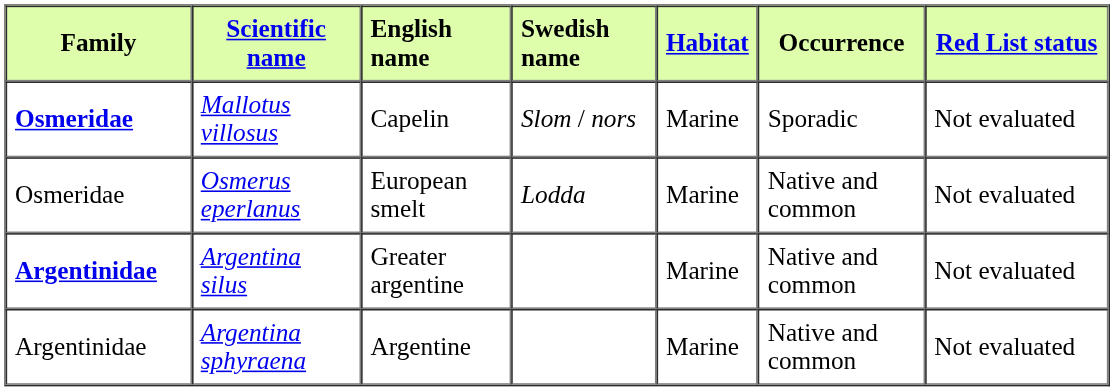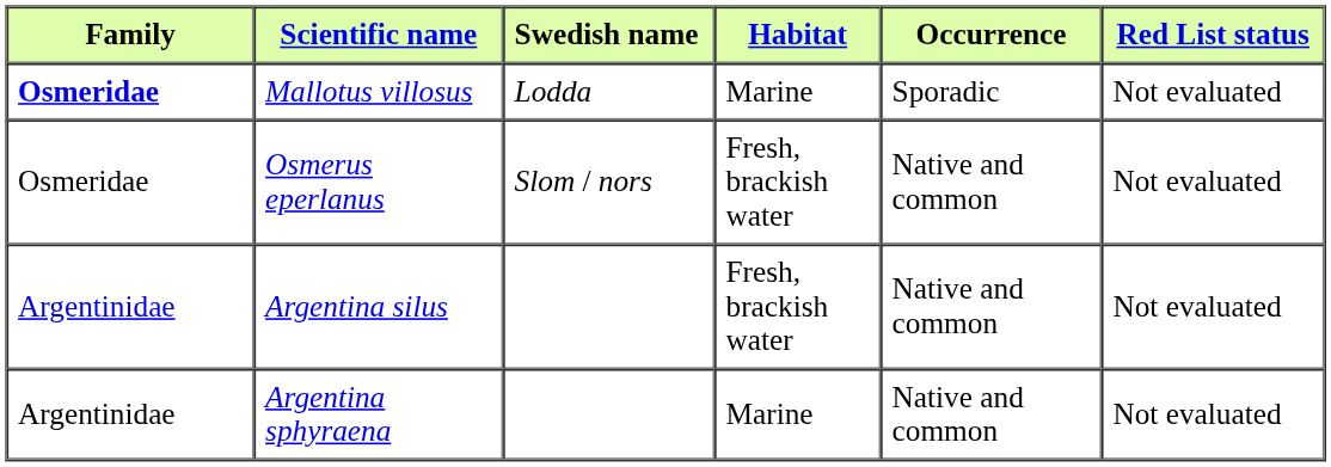 <table style="width:700px" border=1 cellspacing=0 cellpadding=5>
 <tr bgcolor="#defeac">
 <th width=119>Family</th>
 <th width=120><a href='#'>Scientific name</a></th>
-<td width=100><strong>English name</strong></td>
 <td width=100><strong>Swedish name</strong></td>
 <th><a href='#'>Habitat</a></th>
 <th width=105>Occurrence</th>
 <th width=106 nowrap="nowrap"><a href='#'>Red List status</a></th>
 </tr>
 <tr>
 <td><strong><a href='#'>Osmeridae</a></strong></td>
 <td><em><a href='#'>Mallotus villosus</a></em></td>
-<td>Capelin</td>
-<td><em>Slom</em> / <em>nors</em></td>
+<td><em>Lodda</em></td>
 <td>Marine</td>
 <td>Sporadic</td>
 <td>Not evaluated</td>
 </tr>
 <tr>
 <td>Osmeridae</td>
 <td><em><a href='#'>Osmerus eperlanus</a></em></td>
-<td>European smelt</td>
-<td><em>Lodda</em></td>
-<td>Marine</td>
+<td><em>Slom</em> / <em>nors</em></td>
+<td>Fresh, brackish water</td>
 <td>Native and common</td>
 <td>Not evaluated</td>
 </tr>
 <tr>
-<td><strong><a href='#'>Argentinidae</a></strong></td>
+<td><a href='#'>Argentinidae</a></td>
 <td><em><a href='#'>Argentina silus</a></em></td>
-<td>Greater argentine</td>
 <td></td>
-<td>Marine</td>
+<td>Fresh, brackish water</td>
 <td>Native and common</td>
 <td>Not evaluated</td>
 </tr>
 <tr>
 <td>Argentinidae</td>
 <td><em><a href='#'>Argentina sphyraena</a></em></td>
-<td>Argentine</td>
 <td></td>
 <td>Marine</td>
 <td>Native and common</td>
 <td>Not evaluated</td>
 </tr>
 </table>
